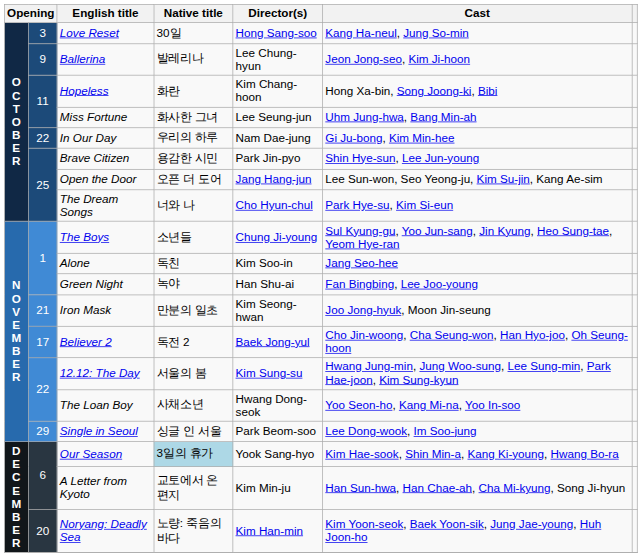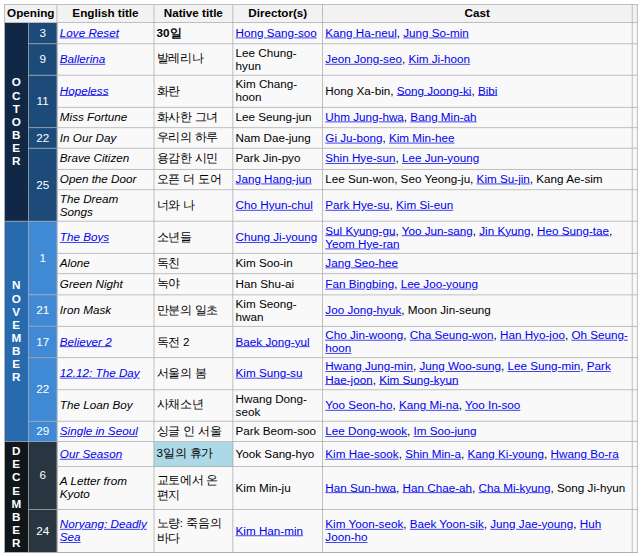 <table class="wikitable sortable">
 <tr>
 <th colspan="2">Opening</th>
 <th>English title</th>
 <th>Native title</th>
 <th>Director(s)</th>
 <th>Cast</th>
 <th class="unsortable"></th>
 </tr>
 <tr>
 <th rowspan="8" style="text-align:center; background:#102845; color:white">O<br>C<br>T<br>O<br>B<br>E<br>R</th>
 <td style="text-align:center; background:#1C4A79; color:white;">3</td>
 <td><em><a href='#'>Love Reset</a></em></td>
-<td>30일</td>
+<td><strong>30일</strong></td>
 <td><a href='#'>Hong Sang-soo</a></td>
 <td><a href='#'>Kang Ha-neul</a>, <a href='#'>Jung So-min</a></td>
 <td></td>
 </tr>
 <tr>
 <td style="text-align:center; background:#1C4A79; color:white;">9</td>
 <td><em><a href='#'>Ballerina</a></em></td>
 <td>발레리나</td>
 <td>Lee Chung-hyun</td>
 <td><a href='#'>Jeon Jong-seo</a>, <a href='#'>Kim Ji-hoon</a></td>
 <td></td>
 </tr>
 <tr>
 <td rowspan="2" style="text-align:center; background:#1C4A79; color:white;">11</td>
 <td><a href='#'><em>Hopeless</em></a></td>
 <td>화란</td>
 <td>Kim Chang-hoon</td>
 <td>Hong Xa-bin, <a href='#'>Song Joong-ki</a>, <a href='#'>Bibi</a></td>
 <td></td>
 </tr>
 <tr>
 <td><em>Miss Fortune</em></td>
 <td>화사한 그녀</td>
 <td>Lee Seung-jun</td>
 <td><a href='#'>Uhm Jung-hwa</a>, <a href='#'>Bang Min-ah</a></td>
 <td></td>
 </tr>
 <tr>
 <td rowspan="1" style="text-align:center; background:#1C4A79; color:white;">22</td>
 <td><em>In Our Day</em></td>
 <td>우리의 하루</td>
 <td>Nam Dae-jung</td>
 <td><a href='#'>Gi Ju-bong</a>, <a href='#'>Kim Min-hee</a></td>
 <td></td>
 </tr>
 <tr>
 <td rowspan="3" style="text-align:center; background:#1C4A79; color:white;">25</td>
 <td><em>Brave Citizen</em></td>
 <td>용감한 시민</td>
 <td>Park Jin-pyo</td>
 <td><a href='#'>Shin Hye-sun</a>, <a href='#'>Lee Jun-young</a></td>
 <td></td>
 </tr>
 <tr>
 <td><em>Open the Door</em></td>
 <td>오픈 더 도어</td>
 <td><a href='#'>Jang Hang-jun</a></td>
 <td>Lee Sun-won, Seo Yeong-ju, <a href='#'>Kim Su-jin</a>, Kang Ae-sim</td>
 <td></td>
 </tr>
 <tr>
 <td><em>The Dream Songs</em></td>
 <td>너와 나</td>
 <td><a href='#'>Cho Hyun-chul</a></td>
 <td><a href='#'>Park Hye-su</a>, <a href='#'>Kim Si-eun</a></td>
 <td></td>
 </tr>
 <tr>
 <th rowspan="8" style="text-align:center; background:#276AAD; color:white;">N<br>O<br>V<br>E<br>M<br>B<br>E<br>R</th>
 <td rowspan="3" style="text-align:center; background:#408AD5; color:white;">1</td>
 <td><em><a href='#'>The Boys</a></em></td>
 <td>소년들</td>
 <td><a href='#'>Chung Ji-young</a></td>
 <td><a href='#'>Sul Kyung-gu</a>, <a href='#'>Yoo Jun-sang</a>, <a href='#'>Jin Kyung</a>, <a href='#'>Heo Sung-tae</a>, <a href='#'>Yeom Hye-ran</a></td>
 <td></td>
 </tr>
 <tr>
 <td><em>Alone</em></td>
 <td>독친</td>
 <td>Kim Soo-in</td>
 <td><a href='#'>Jang Seo-hee</a></td>
 <td></td>
 </tr>
 <tr>
 <td><em>Green Night</em></td>
 <td>녹야</td>
 <td>Han Shu-ai</td>
 <td><a href='#'>Fan Bingbing</a>, <a href='#'>Lee Joo-young</a></td>
 <td></td>
 </tr>
 <tr>
 <td style="text-align:center; background:#408AD5; color:white;">21</td>
 <td><em>Iron Mask</em></td>
 <td>만분의 일초</td>
 <td>Kim Seong-hwan</td>
 <td><a href='#'>Joo Jong-hyuk</a>, Moon Jin-seung</td>
 <td></td>
 </tr>
 <tr>
 <td style="text-align:center; background:#408AD5; color:white;">17</td>
 <td><em><a href='#'>Believer 2</a></em></td>
 <td>독전 2</td>
 <td><a href='#'>Baek Jong-yul</a></td>
 <td><a href='#'>Cho Jin-woong</a>, <a href='#'>Cha Seung-won</a>, <a href='#'>Han Hyo-joo</a>, <a href='#'>Oh Seung-hoon</a></td>
 <td></td>
 </tr>
 <tr>
 <td rowspan="2" style="text-align:center; background:#408AD5; color:white;">22</td>
 <td><em><a href='#'>12.12: The Day</a></em></td>
 <td>서울의 봄</td>
 <td><a href='#'>Kim Sung-su</a></td>
 <td><a href='#'>Hwang Jung-min</a>, <a href='#'>Jung Woo-sung</a>, <a href='#'>Lee Sung-min</a>, <a href='#'>Park Hae-joon</a>, <a href='#'>Kim Sung-kyun</a></td>
 <td></td>
 </tr>
 <tr>
 <td><em>The Loan Boy</em></td>
 <td>사채소년</td>
 <td>Hwang Dong-seok</td>
 <td><a href='#'>Yoo Seon-ho</a>, <a href='#'>Kang Mi-na</a>, <a href='#'>Yoo In-soo</a></td>
 <td></td>
 </tr>
 <tr>
 <td style="text-align:center; background:#408AD5; color:white;">29</td>
 <td><em><a href='#'>Single in Seoul</a></em></td>
 <td>싱글 인 서울</td>
 <td>Park Beom-soo</td>
 <td><a href='#'>Lee Dong-wook</a>, <a href='#'>Im Soo-jung</a></td>
 <td></td>
 </tr>
 <tr>
 <th rowspan="4" style="text-align:center; background:#11161A; color:white;">D<br>E<br>C<br>E<br>M<br>B<br>E<br>R</th>
 <td rowspan="2" style="text-align:center; background:#293641; color:white;">6</td>
 <td><em><a href='#'>Our Season</a></em></td>
 <td style="background: lightblue;">3일의 휴가</td>
 <td>Yook Sang-hyo</td>
 <td><a href='#'>Kim Hae-sook</a>, <a href='#'>Shin Min-a</a>, <a href='#'>Kang Ki-young</a>, <a href='#'>Hwang Bo-ra</a></td>
 <td></td>
 </tr>
 <tr>
 <td><em>A Letter from Kyoto</em></td>
 <td>교토에서 온 편지</td>
 <td>Kim Min-ju</td>
 <td><a href='#'>Han Sun-hwa</a>, <a href='#'>Han Chae-ah</a>, <a href='#'>Cha Mi-kyung</a>, Song Ji-hyun</td>
 <td></td>
 </tr>
 <tr>
-<td rowspan="1" style="text-align:center; background:#293641; color:white;">20</td>
+<td rowspan="1" style="text-align:center; background:#293641; color:white;">24</td>
 <td><em><a href='#'>Noryang: Deadly Sea</a></em></td>
 <td>노량: 죽음의 바다</td>
 <td><a href='#'>Kim Han-min</a></td>
 <td><a href='#'>Kim Yoon-seok</a>, <a href='#'>Baek Yoon-sik</a>, <a href='#'>Jung Jae-young</a>, <a href='#'>Huh Joon-ho</a></td>
 <td></td>
 </tr>
 <tr>
 </tr>
 </table>
